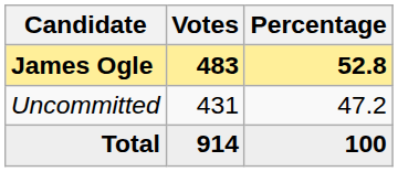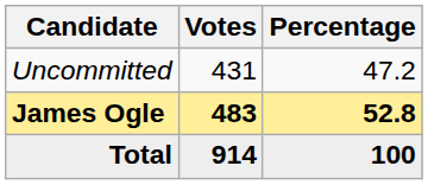 <table class="wikitable" style="text-align:right;">
 <tr>
 <th>Candidate</th>
 <th>Votes</th>
 <th>Percentage</th>
 </tr>
+<tr>
+<td style="text-align:left;"><em>Uncommitted</em></td>
+<td>431</td>
+<td>47.2</td>
+</tr>
 <tr style="background:#ffef99;">
 <td style="text-align:left;"><strong>James Ogle</strong></td>
 <td><strong>483</strong></td>
 <td><strong>52.8</strong></td>
-</tr>
-<tr>
-<td style="text-align:left;"><em>Uncommitted</em></td>
-<td>431</td>
-<td>47.2</td>
 </tr>
 <tr style="background:#eee;">
 <td style="margin-right:0.50px"><strong>Total</strong></td>
 <td style="margin-right:0.50px"><strong>914</strong></td>
 <td style="margin-right:0.50px"><strong>100</strong></td>
 </tr>
 </table>
